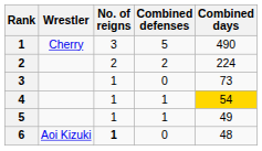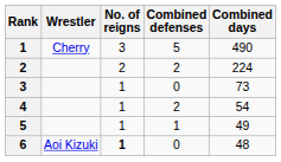 <table class="wikitable sortable" style="text-align: center">
 <tr>
 <th>Rank </th>
 <th>Wrestler</th>
 <th>No. of<br>reigns</th>
 <th>Combined<br>defenses</th>
 <th>Combined<br>days</th>
 </tr>
 <tr>
 <th>1</th>
 <td><a href='#'>Cherry</a></td>
 <td>3</td>
 <td>5</td>
 <td>490</td>
 </tr>
 <tr>
 <th>2</th>
 <td></td>
 <td>2</td>
 <td>2</td>
 <td>224</td>
 </tr>
 <tr>
 <th>3</th>
 <td></td>
 <td>1</td>
 <td>0</td>
 <td>73</td>
 </tr>
 <tr>
 <th>4</th>
 <td></td>
 <td>1</td>
-<td>1</td>
-<td style="background: gold;">54</td>
+<td>2</td>
+<td>54</td>
 </tr>
 <tr>
 <th>5</th>
 <td></td>
 <td>1</td>
 <td>1</td>
 <td>49</td>
 </tr>
 <tr>
 <th>6</th>
 <td><a href='#'>Aoi Kizuki</a></td>
 <td><strong>1</strong></td>
 <td>0</td>
 <td>48</td>
 </tr>
 </table>
